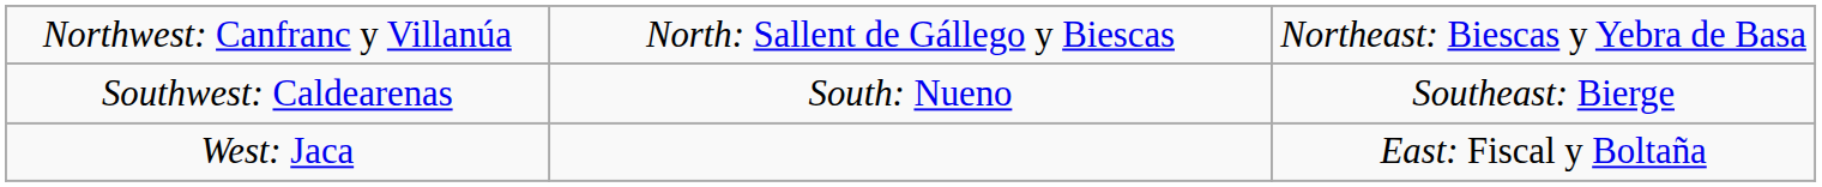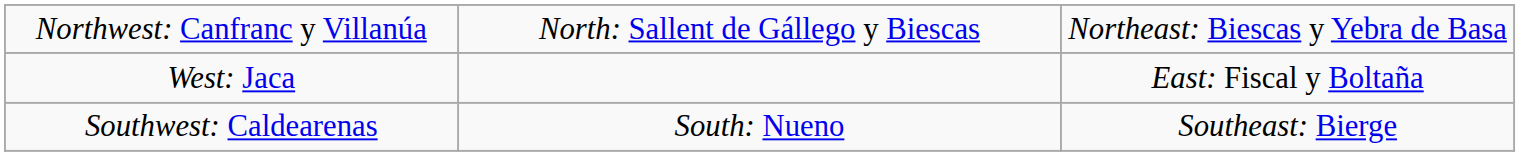 <table class="wikitable" align="center" border="2">
 <tr>
 <td align="center" width="30%"><em>Northwest:</em> <a href='#'>Canfranc</a> y <a href='#'>Villanúa</a></td>
 <td align="center" width="40%"><em>North:</em> <a href='#'>Sallent de Gállego</a> y <a href='#'>Biescas</a></td>
 <td align="center" width="30%"><em>Northeast:</em> <a href='#'>Biescas</a> y <a href='#'>Yebra de Basa</a></td>
 </tr>
 <tr>
+<td align="center" width="30%"><em>West:</em> <a href='#'>Jaca</a></td>
+<td align="center" width="10%"></td>
+<td align="center" width="30%"><em>East:</em> Fiscal y <a href='#'>Boltaña</a></td>
+</tr>
+<tr>
 <td align="center" width="30%"><em>Southwest:</em> <a href='#'>Caldearenas</a></td>
 <td align="center" width="40%"><em>South:</em> <a href='#'>Nueno</a></td>
 <td align="center" width="10%"><em>Southeast:</em> <a href='#'>Bierge</a></td>
 </tr>
-<tr>
-<td align="center" width="30%"><em>West:</em> <a href='#'>Jaca</a></td>
-<td align="center" width="10%"></td>
-<td align="center" width="30%"><em>East:</em> Fiscal y <a href='#'>Boltaña</a></td>
-</tr>
 </table>
